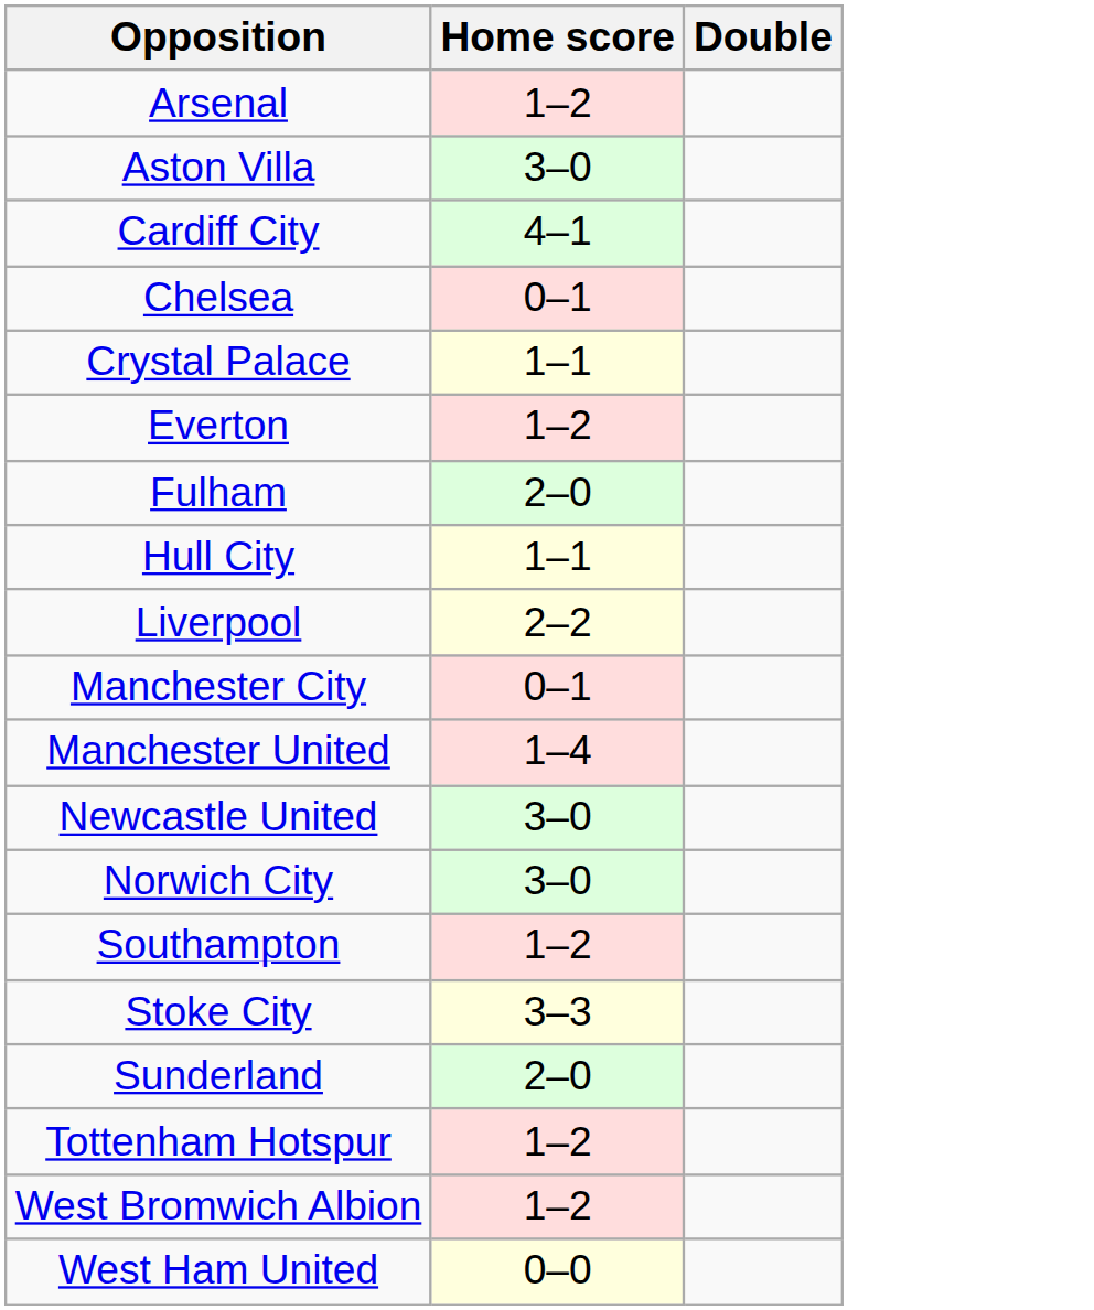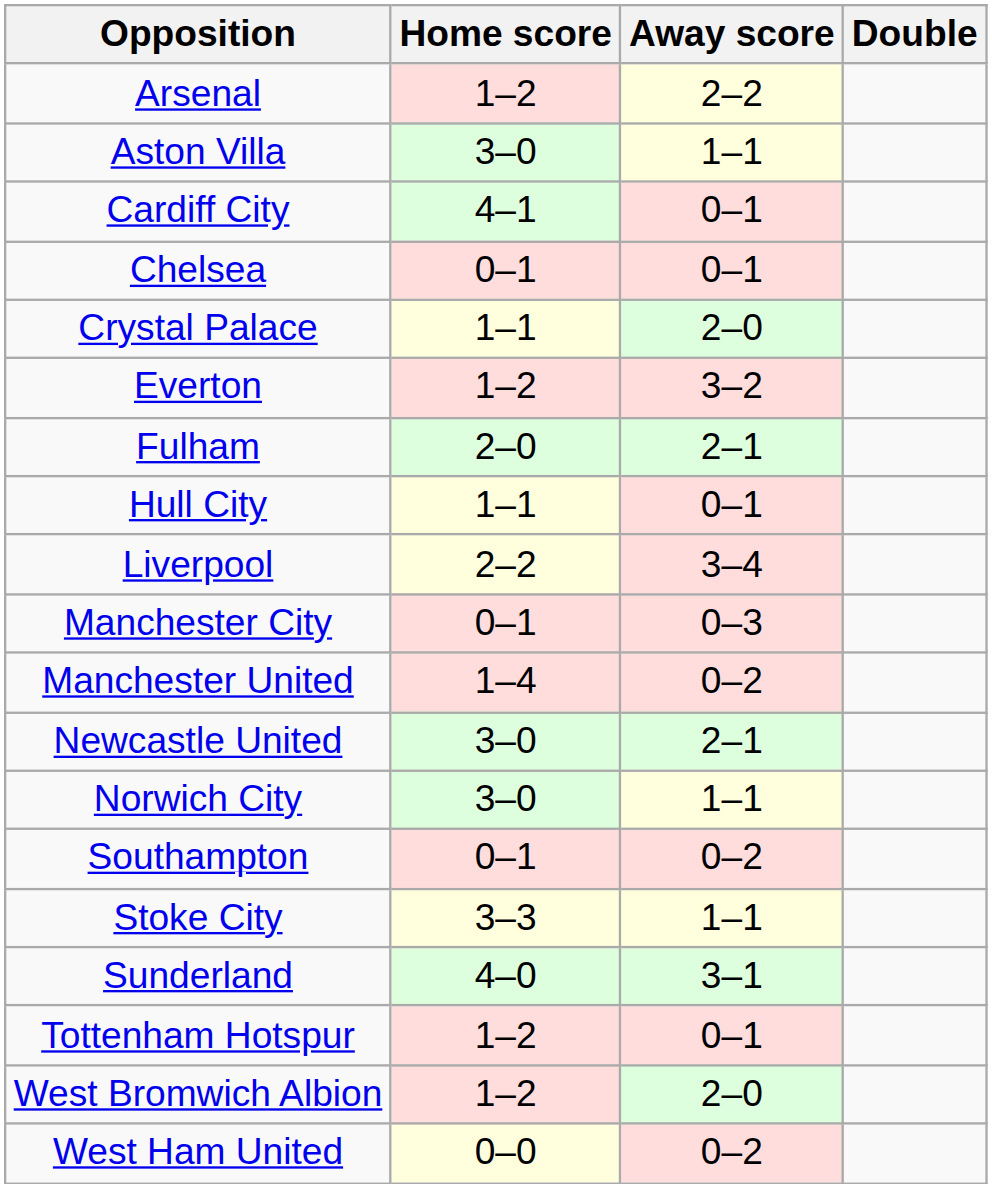 <table class="wikitable" style="text-align: center;">
 <tr>
 <th>Opposition</th>
 <th>Home score</th>
+<th>Away score</th>
 <th>Double</th>
 </tr>
 <tr>
 <td><a href='#'>Arsenal</a></td>
 <td style="background:#fdd;">1–2</td>
+<td style="background:#ffd;">2–2</td>
 <td></td>
 </tr>
 <tr>
 <td><a href='#'>Aston Villa</a></td>
 <td style="background:#dfd;">3–0</td>
+<td style="background:#ffd;">1–1</td>
 <td></td>
 </tr>
 <tr>
 <td><a href='#'>Cardiff City</a></td>
 <td style="background:#dfd;">4–1</td>
+<td style="background:#fdd;">0–1</td>
 <td></td>
 </tr>
 <tr>
 <td><a href='#'>Chelsea</a></td>
+<td style="background:#fdd;">0–1</td>
 <td style="background:#fdd;">0–1</td>
 <td></td>
 </tr>
 <tr>
 <td><a href='#'>Crystal Palace</a></td>
 <td style="background:#ffd;">1–1</td>
+<td style="background:#dfd;">2–0</td>
 <td></td>
 </tr>
 <tr>
 <td><a href='#'>Everton</a></td>
 <td style="background:#fdd;">1–2</td>
+<td style="background:#fdd;">3–2</td>
 <td></td>
 </tr>
 <tr>
 <td><a href='#'>Fulham</a></td>
 <td style="background:#dfd;">2–0</td>
+<td style="background:#dfd;">2–1</td>
 <td></td>
 </tr>
 <tr>
 <td><a href='#'>Hull City</a></td>
 <td style="background:#ffd;">1–1</td>
+<td style="background:#fdd;">0–1</td>
 <td></td>
 </tr>
 <tr>
 <td><a href='#'>Liverpool</a></td>
 <td style="background:#ffd;">2–2</td>
+<td style="background:#fdd;">3–4</td>
 <td></td>
 </tr>
 <tr>
 <td><a href='#'>Manchester City</a></td>
 <td style="background:#fdd;">0–1</td>
+<td style="background:#fdd;">0–3</td>
 <td></td>
 </tr>
 <tr>
 <td><a href='#'>Manchester United</a></td>
 <td style="background:#fdd;">1–4</td>
+<td style="background:#fdd;">0–2</td>
 <td></td>
 </tr>
 <tr>
 <td><a href='#'>Newcastle United</a></td>
 <td style="background:#dfd;">3–0</td>
+<td style="background:#dfd;">2–1</td>
 <td></td>
 </tr>
 <tr>
 <td><a href='#'>Norwich City</a></td>
 <td style="background:#dfd;">3–0</td>
+<td style="background:#ffd;">1–1</td>
 <td></td>
 </tr>
 <tr>
 <td><a href='#'>Southampton</a></td>
-<td style="background:#fdd;">1–2</td>
+<td style="background:#fdd;">0–1</td>
+<td style="background:#fdd;">0–2</td>
 <td></td>
 </tr>
 <tr>
 <td><a href='#'>Stoke City</a></td>
 <td style="background:#ffd;">3–3</td>
+<td style="background:#ffd;">1–1</td>
 <td></td>
 </tr>
 <tr>
 <td><a href='#'>Sunderland</a></td>
-<td style="background:#dfd;">2–0</td>
+<td style="background:#dfd;">4–0</td>
+<td style="background:#dfd;">3–1</td>
 <td></td>
 </tr>
 <tr>
 <td><a href='#'>Tottenham Hotspur</a></td>
 <td style="background:#fdd;">1–2</td>
+<td style="background:#fdd;">0–1</td>
 <td></td>
 </tr>
 <tr>
 <td><a href='#'>West Bromwich Albion</a></td>
 <td style="background:#fdd;">1–2</td>
+<td style="background:#dfd;">2–0</td>
 <td></td>
 </tr>
 <tr>
 <td><a href='#'>West Ham United</a></td>
 <td style="background:#ffd;">0–0</td>
+<td style="background:#fdd;">0–2</td>
 <td></td>
 </tr>
 </table>
